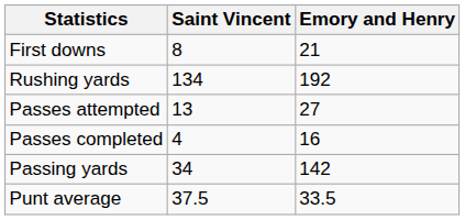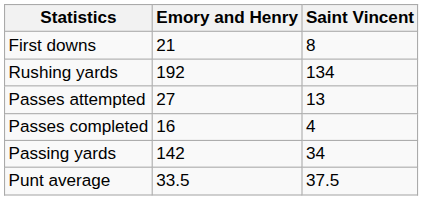 <table class="wikitable">
 <tr>
 <th>Statistics</th>
+<th>Emory and Henry</th>
 <th>Saint Vincent</th>
-<th>Emory and Henry</th>
 </tr>
 <tr>
 <td>First downs</td>
+<td>21</td>
 <td>8</td>
-<td>21</td>
 </tr>
 <tr>
 <td>Rushing yards</td>
+<td>192</td>
 <td>134</td>
-<td>192</td>
 </tr>
 <tr>
 <td>Passes attempted</td>
+<td>27</td>
 <td>13</td>
-<td>27</td>
 </tr>
 <tr>
 <td>Passes completed</td>
+<td>16</td>
 <td>4</td>
-<td>16</td>
 </tr>
 <tr>
 <td>Passing yards</td>
+<td>142</td>
 <td>34</td>
-<td>142</td>
 </tr>
 <tr>
 <td>Punt average</td>
+<td>33.5</td>
 <td>37.5</td>
-<td>33.5</td>
 </tr>
 </table>
